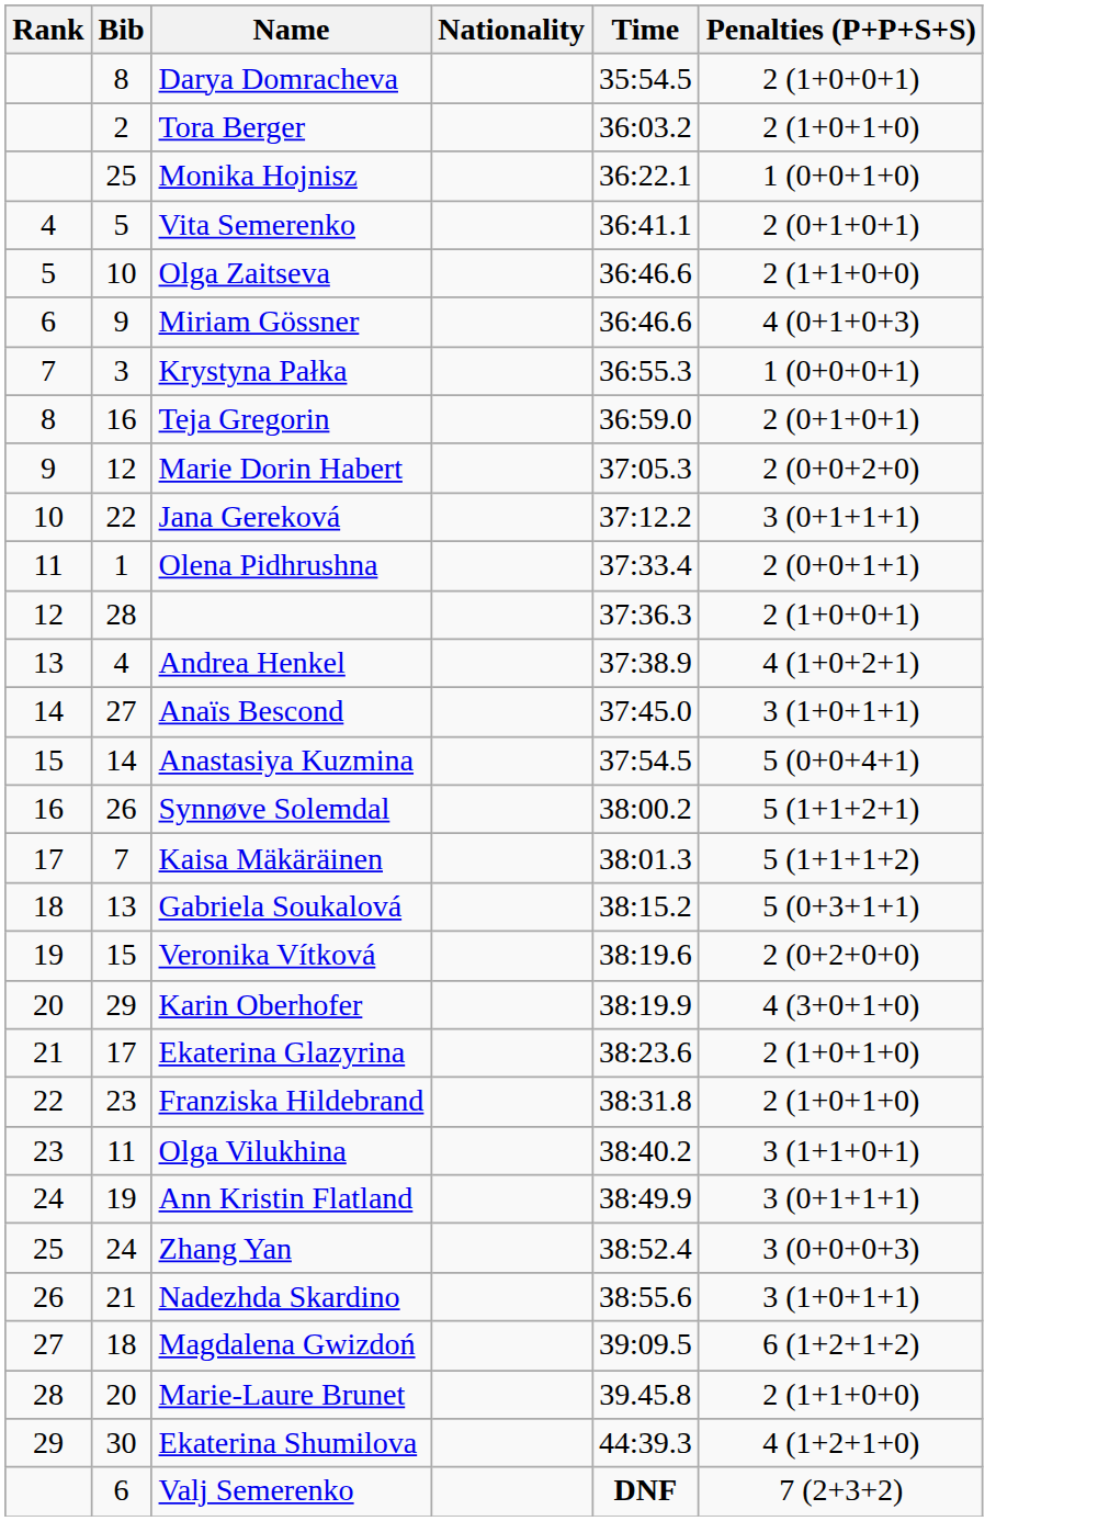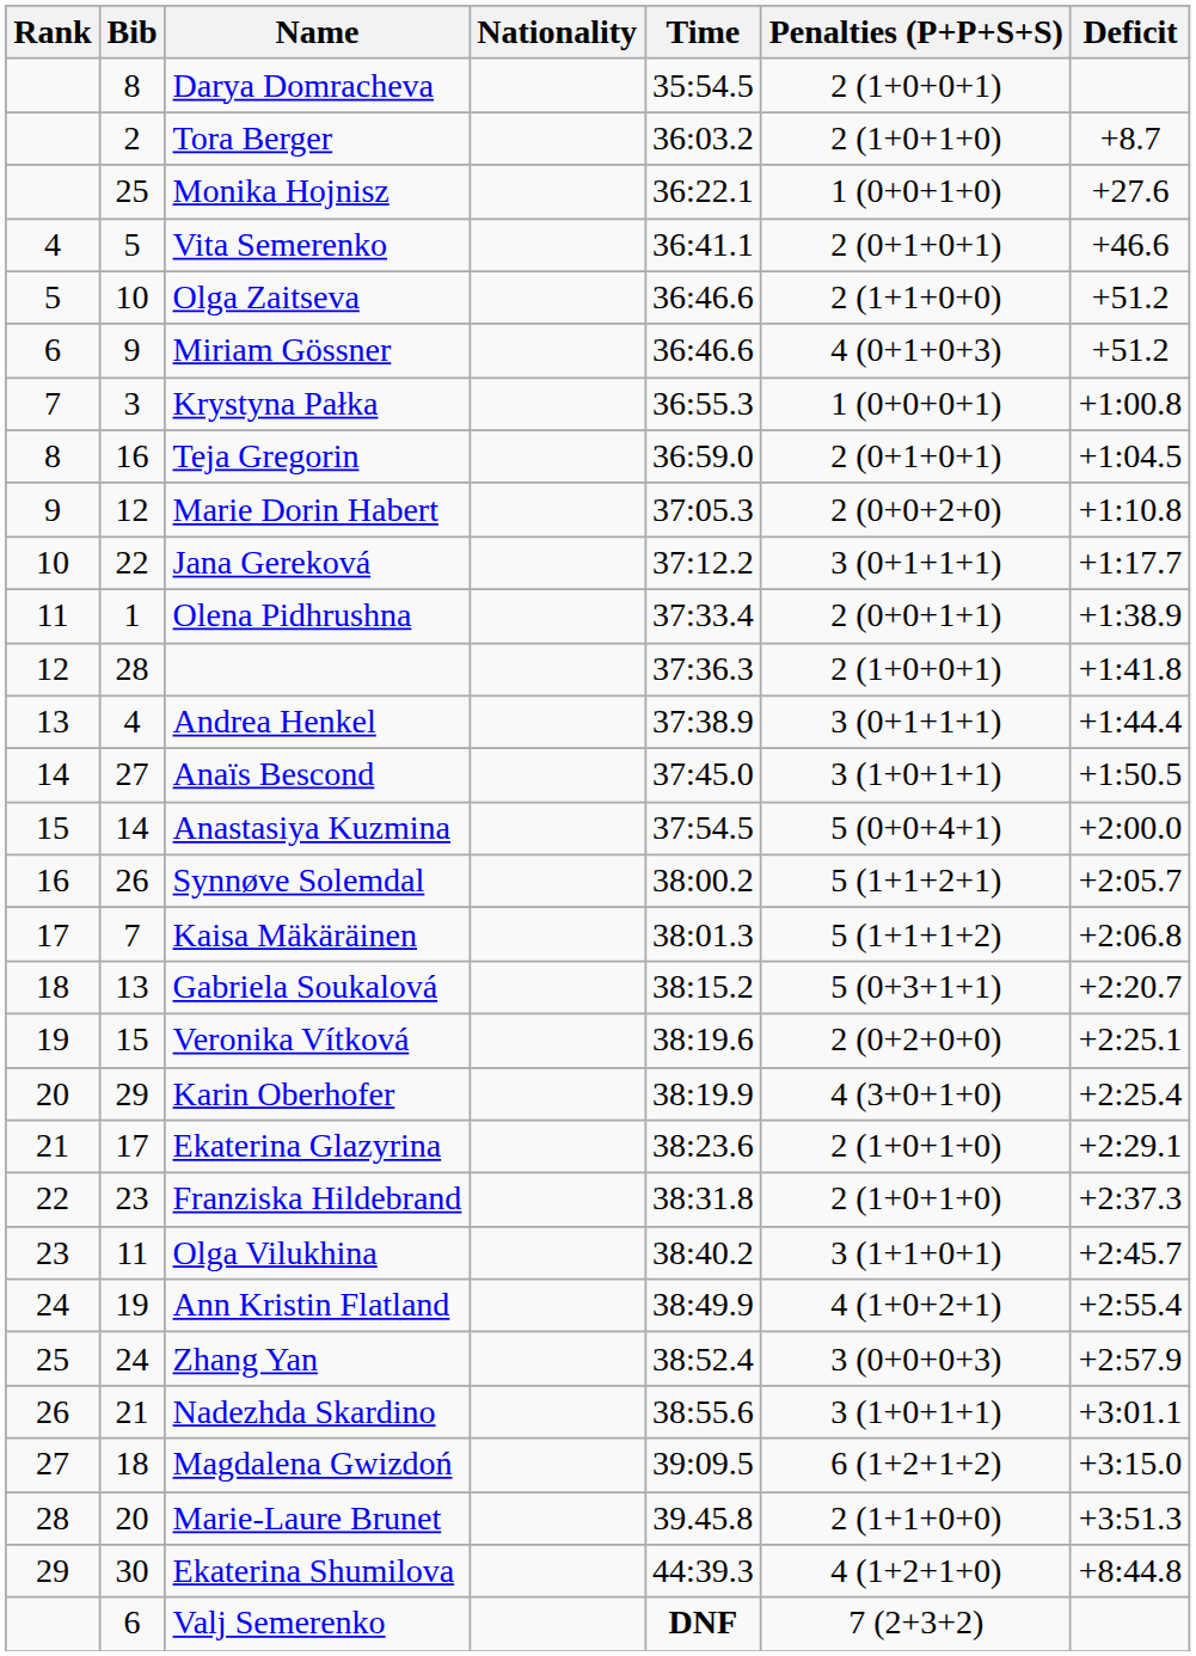 <table class="wikitable sortable" style="text-align:center">
 <tr>
 <th>Rank</th>
 <th>Bib</th>
 <th>Name</th>
 <th>Nationality</th>
 <th>Time</th>
 <th>Penalties (P+P+S+S)</th>
+<th>Deficit</th>
 </tr>
 <tr>
 <td></td>
 <td>8</td>
 <td align=left><a href='#'>Darya Domracheva</a></td>
 <td align=left></td>
 <td>35:54.5</td>
 <td>2 (1+0+0+1)</td>
+<td></td>
 </tr>
 <tr>
 <td></td>
 <td>2</td>
 <td align=left><a href='#'>Tora Berger</a></td>
 <td align=left></td>
 <td>36:03.2</td>
 <td>2 (1+0+1+0)</td>
+<td>+8.7</td>
 </tr>
 <tr>
 <td></td>
 <td>25</td>
 <td align=left><a href='#'>Monika Hojnisz</a></td>
 <td align=left></td>
 <td>36:22.1</td>
 <td>1 (0+0+1+0)</td>
+<td>+27.6</td>
 </tr>
 <tr>
 <td>4</td>
 <td>5</td>
 <td align=left><a href='#'>Vita Semerenko</a></td>
 <td align=left></td>
 <td>36:41.1</td>
 <td>2 (0+1+0+1)</td>
+<td>+46.6</td>
 </tr>
 <tr>
 <td>5</td>
 <td>10</td>
 <td align=left><a href='#'>Olga Zaitseva</a></td>
 <td align=left></td>
 <td>36:46.6</td>
 <td>2 (1+1+0+0)</td>
+<td>+51.2</td>
 </tr>
 <tr>
 <td>6</td>
 <td>9</td>
 <td align=left><a href='#'>Miriam Gössner</a></td>
 <td align=left></td>
 <td>36:46.6</td>
 <td>4 (0+1+0+3)</td>
+<td>+51.2</td>
 </tr>
 <tr>
 <td>7</td>
 <td>3</td>
 <td align=left><a href='#'>Krystyna Pałka</a></td>
 <td align=left></td>
 <td>36:55.3</td>
 <td>1 (0+0+0+1)</td>
+<td>+1:00.8</td>
 </tr>
 <tr>
 <td>8</td>
 <td>16</td>
 <td align=left><a href='#'>Teja Gregorin</a></td>
 <td align=left></td>
 <td>36:59.0</td>
 <td>2 (0+1+0+1)</td>
+<td>+1:04.5</td>
 </tr>
 <tr>
 <td>9</td>
 <td>12</td>
 <td align=left><a href='#'>Marie Dorin Habert</a></td>
 <td align=left></td>
 <td>37:05.3</td>
 <td>2 (0+0+2+0)</td>
+<td>+1:10.8</td>
 </tr>
 <tr>
 <td>10</td>
 <td>22</td>
 <td align=left><a href='#'>Jana Gereková</a></td>
 <td align=left></td>
 <td>37:12.2</td>
 <td>3 (0+1+1+1)</td>
+<td>+1:17.7</td>
 </tr>
 <tr>
 <td>11</td>
 <td>1</td>
 <td align=left><a href='#'>Olena Pidhrushna</a></td>
 <td align=left></td>
 <td>37:33.4</td>
 <td>2 (0+0+1+1)</td>
+<td>+1:38.9</td>
 </tr>
 <tr>
 <td>12</td>
 <td>28</td>
 <td align=left></td>
 <td align=left></td>
 <td>37:36.3</td>
 <td>2 (1+0+0+1)</td>
+<td>+1:41.8</td>
 </tr>
 <tr>
 <td>13</td>
 <td>4</td>
 <td align=left><a href='#'>Andrea Henkel</a></td>
 <td align=left></td>
 <td>37:38.9</td>
-<td>4 (1+0+2+1)</td>
+<td>3 (0+1+1+1)</td>
+<td>+1:44.4</td>
 </tr>
 <tr>
 <td>14</td>
 <td>27</td>
 <td align=left><a href='#'>Anaïs Bescond</a></td>
 <td align=left></td>
 <td>37:45.0</td>
 <td>3 (1+0+1+1)</td>
+<td>+1:50.5</td>
 </tr>
 <tr>
 <td>15</td>
 <td>14</td>
 <td align=left><a href='#'>Anastasiya Kuzmina</a></td>
 <td align=left></td>
 <td>37:54.5</td>
 <td>5 (0+0+4+1)</td>
+<td>+2:00.0</td>
 </tr>
 <tr>
 <td>16</td>
 <td>26</td>
 <td align=left><a href='#'>Synnøve Solemdal</a></td>
 <td align=left></td>
 <td>38:00.2</td>
 <td>5 (1+1+2+1)</td>
+<td>+2:05.7</td>
 </tr>
 <tr>
 <td>17</td>
 <td>7</td>
 <td align=left><a href='#'>Kaisa Mäkäräinen</a></td>
 <td align=left></td>
 <td>38:01.3</td>
 <td>5 (1+1+1+2)</td>
+<td>+2:06.8</td>
 </tr>
 <tr>
 <td>18</td>
 <td>13</td>
 <td align=left><a href='#'>Gabriela Soukalová</a></td>
 <td align=left></td>
 <td>38:15.2</td>
 <td>5 (0+3+1+1)</td>
+<td>+2:20.7</td>
 </tr>
 <tr>
 <td>19</td>
 <td>15</td>
 <td align=left><a href='#'>Veronika Vítková</a></td>
 <td align=left></td>
 <td>38:19.6</td>
 <td>2 (0+2+0+0)</td>
+<td>+2:25.1</td>
 </tr>
 <tr>
 <td>20</td>
 <td>29</td>
 <td align=left><a href='#'>Karin Oberhofer</a></td>
 <td align=left></td>
 <td>38:19.9</td>
 <td>4 (3+0+1+0)</td>
+<td>+2:25.4</td>
 </tr>
 <tr>
 <td>21</td>
 <td>17</td>
 <td align=left><a href='#'>Ekaterina Glazyrina</a></td>
 <td align=left></td>
 <td>38:23.6</td>
 <td>2 (1+0+1+0)</td>
+<td>+2:29.1</td>
 </tr>
 <tr>
 <td>22</td>
 <td>23</td>
 <td align=left><a href='#'>Franziska Hildebrand</a></td>
 <td align=left></td>
 <td>38:31.8</td>
 <td>2 (1+0+1+0)</td>
+<td>+2:37.3</td>
 </tr>
 <tr>
 <td>23</td>
 <td>11</td>
 <td align=left><a href='#'>Olga Vilukhina</a></td>
 <td align=left></td>
 <td>38:40.2</td>
 <td>3 (1+1+0+1)</td>
+<td>+2:45.7</td>
 </tr>
 <tr>
 <td>24</td>
 <td>19</td>
 <td align=left><a href='#'>Ann Kristin Flatland</a></td>
 <td align=left></td>
 <td>38:49.9</td>
-<td>3 (0+1+1+1)</td>
+<td>4 (1+0+2+1)</td>
+<td>+2:55.4</td>
 </tr>
 <tr>
 <td>25</td>
 <td>24</td>
 <td align=left><a href='#'>Zhang Yan</a></td>
 <td align=left></td>
 <td>38:52.4</td>
 <td>3 (0+0+0+3)</td>
+<td>+2:57.9</td>
 </tr>
 <tr>
 <td>26</td>
 <td>21</td>
 <td align=left><a href='#'>Nadezhda Skardino</a></td>
 <td align=left></td>
 <td>38:55.6</td>
 <td>3 (1+0+1+1)</td>
+<td>+3:01.1</td>
 </tr>
 <tr>
 <td>27</td>
 <td>18</td>
 <td align=left><a href='#'>Magdalena Gwizdoń</a></td>
 <td align=left></td>
 <td>39:09.5</td>
 <td>6 (1+2+1+2)</td>
+<td>+3:15.0</td>
 </tr>
 <tr>
 <td>28</td>
 <td>20</td>
 <td align=left><a href='#'>Marie-Laure Brunet</a></td>
 <td align=left></td>
 <td>39.45.8</td>
 <td>2 (1+1+0+0)</td>
+<td>+3:51.3</td>
 </tr>
 <tr>
 <td>29</td>
 <td>30</td>
 <td align=left><a href='#'>Ekaterina Shumilova</a></td>
 <td align=left></td>
 <td>44:39.3</td>
 <td>4 (1+2+1+0)</td>
+<td>+8:44.8</td>
 </tr>
 <tr>
 <td></td>
 <td>6</td>
 <td align=left><a href='#'>Valj Semerenko</a></td>
 <td align=left></td>
 <td><strong>DNF</strong></td>
 <td>7 (2+3+2)</td>
+<td></td>
 </tr>
 </table>
